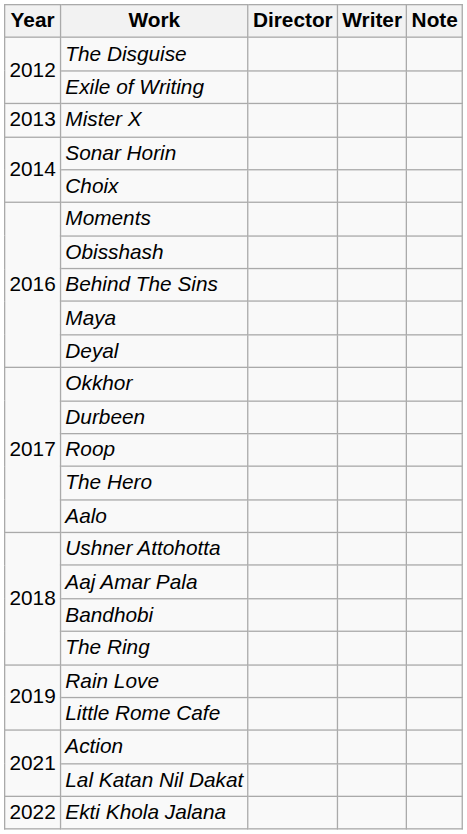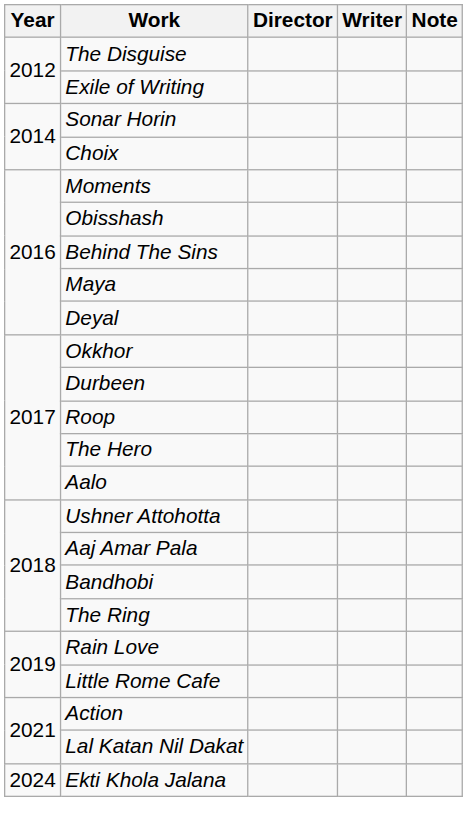 <table class="wikitable">
 <tr>
 <th>Year</th>
 <th>Work</th>
 <th>Director</th>
 <th>Writer</th>
 <th>Note</th>
 </tr>
 <tr>
 <td rowspan="2">2012</td>
 <td><em>The Disguise</em></td>
 <td></td>
 <td></td>
 <td></td>
 </tr>
 <tr>
 <td><em>Exile of Writing</em></td>
-<td></td>
-<td></td>
-<td></td>
-</tr>
-<tr>
-<td>2013</td>
-<td><em>Mister X</em></td>
 <td></td>
 <td></td>
 <td></td>
 </tr>
 <tr>
 <td rowspan="2">2014</td>
 <td><em>Sonar Horin</em></td>
 <td></td>
 <td></td>
 <td></td>
 </tr>
 <tr>
 <td><em>Choix</em></td>
 <td></td>
 <td></td>
 <td></td>
 </tr>
 <tr>
 <td rowspan="5">2016</td>
 <td><em>Moments</em></td>
 <td></td>
 <td></td>
 <td></td>
 </tr>
 <tr>
 <td><em>Obisshash</em></td>
 <td></td>
 <td></td>
 <td></td>
 </tr>
 <tr>
 <td><em>Behind The Sins</em></td>
 <td></td>
 <td></td>
 <td></td>
 </tr>
 <tr>
 <td><em>Maya</em></td>
 <td></td>
 <td></td>
 <td></td>
 </tr>
 <tr>
 <td><em>Deyal</em></td>
 <td></td>
 <td></td>
 <td></td>
 </tr>
 <tr>
 <td rowspan="5">2017</td>
 <td><em>Okkhor</em></td>
 <td></td>
 <td></td>
 <td></td>
 </tr>
 <tr>
 <td><em>Durbeen</em></td>
 <td></td>
 <td></td>
 <td></td>
 </tr>
 <tr>
 <td><em>Roop</em></td>
 <td></td>
 <td></td>
 <td></td>
 </tr>
 <tr>
 <td><em>The Hero</em></td>
 <td></td>
 <td></td>
 <td></td>
 </tr>
 <tr>
 <td><em>Aalo</em></td>
 <td></td>
 <td></td>
 <td></td>
 </tr>
 <tr>
 <td rowspan="4">2018</td>
 <td><em>Ushner Attohotta</em></td>
 <td></td>
 <td></td>
 <td></td>
 </tr>
 <tr>
 <td><em>Aaj Amar Pala</em></td>
 <td></td>
 <td></td>
 <td></td>
 </tr>
 <tr>
 <td><em>Bandhobi</em></td>
 <td></td>
 <td></td>
 <td></td>
 </tr>
 <tr>
 <td><em>The Ring</em></td>
 <td></td>
 <td></td>
 <td></td>
 </tr>
 <tr>
 <td rowspan="2">2019</td>
 <td><em>Rain Love</em></td>
 <td></td>
 <td></td>
 <td></td>
 </tr>
 <tr>
 <td><em>Little Rome Cafe</em></td>
 <td></td>
 <td></td>
 <td></td>
 </tr>
 <tr>
 <td rowspan="2">2021</td>
 <td><em>Action</em></td>
 <td></td>
 <td></td>
 <td></td>
 </tr>
 <tr>
 <td><em>Lal Katan Nil Dakat</em></td>
 <td></td>
 <td></td>
 <td></td>
 </tr>
 <tr>
-<td>2022</td>
+<td>2024</td>
 <td><em>Ekti Khola Jalana</em></td>
 <td></td>
 <td></td>
 <td></td>
 </tr>
 </table>
